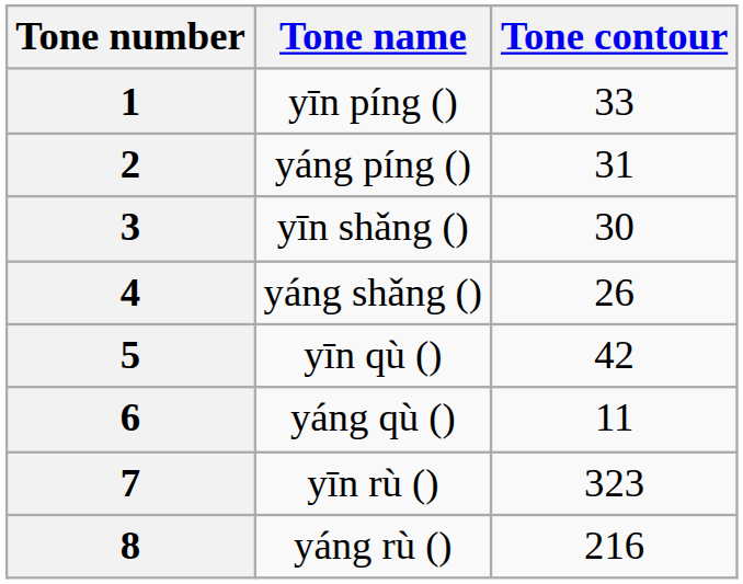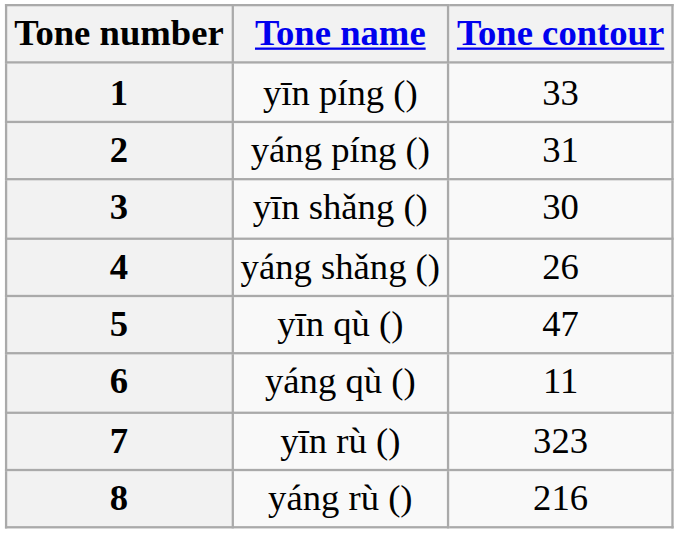 <table class="wikitable" style="text-align:center; margin:1em auto 1em auto">
 <tr>
 <th>Tone number</th>
 <th><a href='#'>Tone name</a></th>
 <th><a href='#'>Tone contour</a></th>
 </tr>
 <tr>
 <th>1</th>
 <td>yīn píng ()</td>
 <td> 33</td>
 </tr>
 <tr>
 <th>2</th>
 <td>yáng píng ()</td>
 <td> 31</td>
 </tr>
 <tr>
 <th>3</th>
 <td>yīn shǎng ()</td>
 <td> 30</td>
 </tr>
 <tr>
 <th>4</th>
 <td>yáng shǎng ()</td>
 <td> 26</td>
 </tr>
 <tr>
 <th>5</th>
 <td>yīn qù ()</td>
-<td> 42</td>
+<td> 47</td>
 </tr>
 <tr>
 <th>6</th>
 <td>yáng qù ()</td>
 <td> 11</td>
 </tr>
 <tr>
 <th>7</th>
 <td>yīn rù ()</td>
 <td> 323</td>
 </tr>
 <tr>
 <th>8</th>
 <td>yáng rù ()</td>
 <td> 216</td>
 </tr>
 </table>
